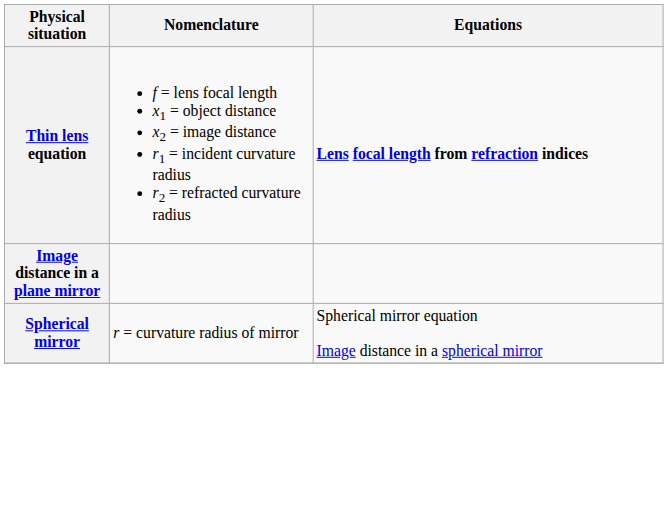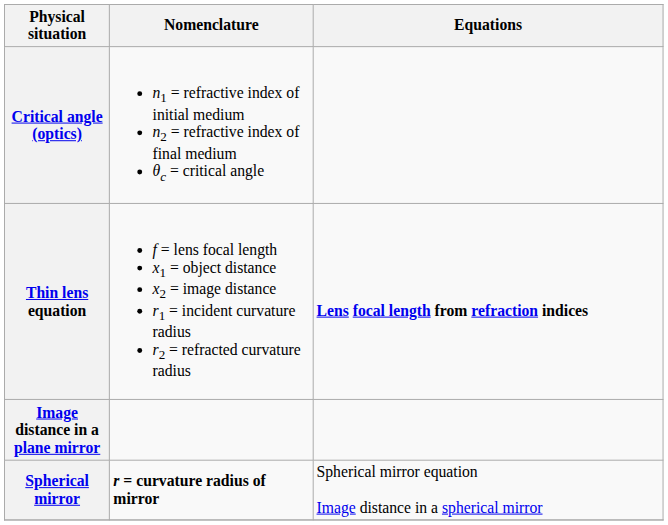 <table class="wikitable">
 <tr>
 <th scope="col" width="100">Physical situation</th>
 <th scope="col" width="200">Nomenclature</th>
 <th scope="col" width="350">Equations</th>
+</tr>
+<tr>
+<th><a href='#'>Critical angle (optics)</a></th>
+<td><br><ul><li><em>n</em><sub>1</sub> = refractive index of initial medium</li><li><em>n</em><sub>2</sub> = refractive index of final medium</li><li><em>θ<sub>c</sub></em> = critical angle</li></ul></td>
+<td></td>
 </tr>
 <tr>
 <th><a href='#'>Thin lens</a> equation</th>
 <td><br><ul><li><em>f</em> = lens focal length</li><li><em>x</em><sub>1</sub> = object distance</li><li><em>x</em><sub>2</sub> = image distance</li><li><em>r</em><sub>1</sub> = incident curvature radius</li><li><em>r</em><sub>2</sub> = refracted curvature radius</li></ul></td>
 <td><strong><br><a href='#'>Lens</a> <a href='#'>focal length</a> from <a href='#'>refraction</a> indices<br></strong></td>
 </tr>
 <tr>
 <th><a href='#'>Image</a> distance in a <a href='#'>plane mirror</a></th>
 <td></td>
 <td></td>
 </tr>
 <tr>
 <th><a href='#'>Spherical mirror</a></th>
-<td><em>r</em> = curvature radius of mirror</td>
+<td><strong><em>r</em> = curvature radius of mirror</strong></td>
 <td>Spherical mirror equation<br><br><a href='#'>Image</a> distance in a <a href='#'>spherical mirror</a></td>
 </tr>
 <tr>
 </tr>
 </table>
